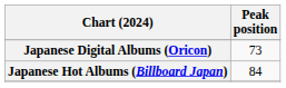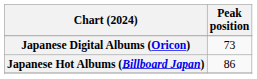 <table class="wikitable sortable plainrowheaders" style="text-align:center">
 <tr>
 <th scope="col">Chart (2024)</th>
 <th scope="col">Peak<br>position</th>
 </tr>
 <tr>
 </tr>
 <tr>
 </tr>
 <tr>
 </tr>
 <tr>
 </tr>
 <tr>
 </tr>
 <tr>
 </tr>
 <tr>
 </tr>
 <tr>
 </tr>
 <tr>
 </tr>
 <tr>
 </tr>
 <tr>
 <th scope="row">Japanese Digital Albums (<a href='#'>Oricon</a>)</th>
 <td>73</td>
 </tr>
 <tr>
 <th scope="row">Japanese Hot Albums (<em><a href='#'>Billboard Japan</a></em>)</th>
-<td>84</td>
+<td>86</td>
 </tr>
 <tr>
 </tr>
 <tr>
 </tr>
 <tr>
 </tr>
 <tr>
 </tr>
 <tr>
 </tr>
 <tr>
 </tr>
 <tr>
 </tr>
 <tr>
 </tr>
 <tr>
 </tr>
 </table>
